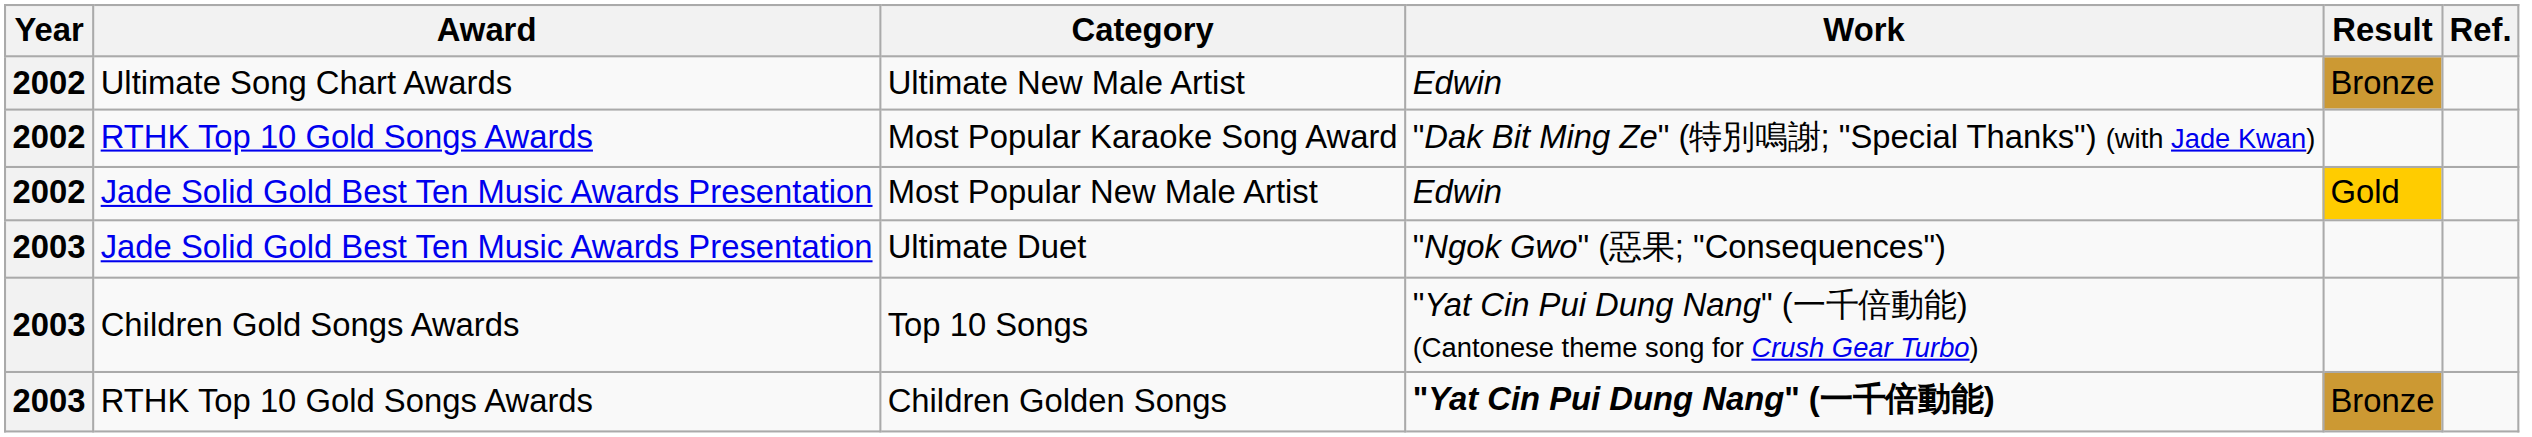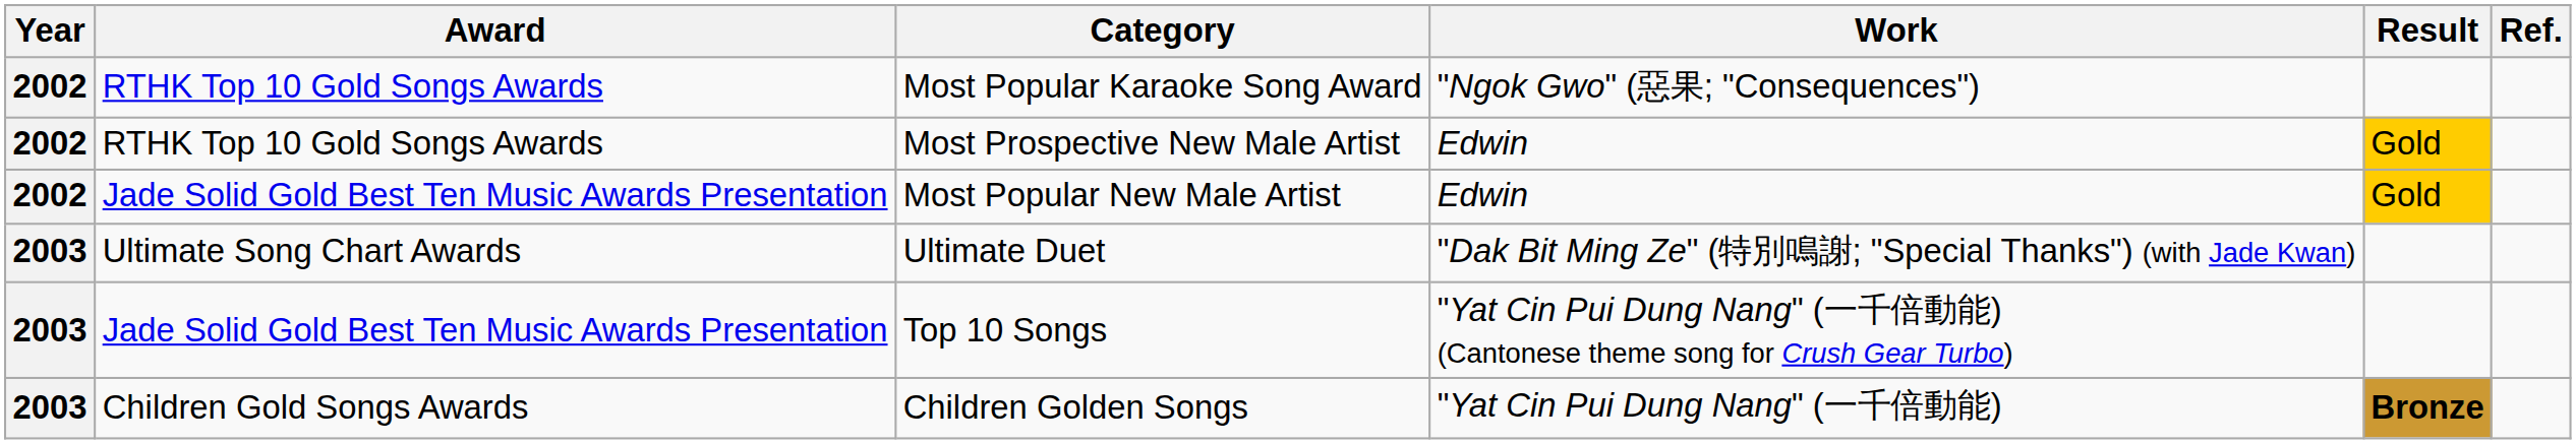 <table class="wikitable plainrowheaders sortable">
 <tr>
 <th scope="col">Year</th>
 <th scope="col">Award</th>
 <th scope="col">Category</th>
 <th scope="col">Work</th>
 <th scope="col">Result</th>
 <th scope="col">Ref.</th>
 </tr>
 <tr>
 <th scope="row">2002</th>
-<td>Ultimate Song Chart Awards</td>
-<td>Ultimate New Male Artist</td>
-<td><em>Edwin</em></td>
-<td style="background: #CC9933"><div>Bronze</div></td>
+<td><a href='#'>RTHK Top 10 Gold Songs Awards</a></td>
+<td>Most Popular Karaoke Song Award</td>
+<td>"<em>Ngok Gwo</em>" (惡果; "Consequences")</td>
+<td></td>
 <td align="center"></td>
 </tr>
 <tr>
 <th scope="row">2002</th>
-<td><a href='#'>RTHK Top 10 Gold Songs Awards</a></td>
-<td>Most Popular Karaoke Song Award</td>
-<td>"<em>Dak Bit Ming Ze</em>" (特別鳴謝; "Special Thanks") <small>(with <a href='#'>Jade Kwan</a>)</small></td>
-<td></td>
+<td>RTHK Top 10 Gold Songs Awards</td>
+<td>Most Prospective New Male Artist</td>
+<td><em>Edwin</em></td>
+<td style="background: #FFCC00"><div>Gold</div></td>
 <td align="center"></td>
 </tr>
 <tr>
 <th scope="row">2002</th>
 <td><a href='#'>Jade Solid Gold Best Ten Music Awards Presentation</a></td>
 <td>Most Popular New Male Artist</td>
 <td><em>Edwin</em></td>
 <td style="background: #FFCC00"><div>Gold</div></td>
 <td align="center"></td>
 </tr>
 <tr>
 <th scope="row">2003</th>
-<td><a href='#'>Jade Solid Gold Best Ten Music Awards Presentation</a></td>
+<td>Ultimate Song Chart Awards</td>
 <td>Ultimate Duet</td>
-<td>"<em>Ngok Gwo</em>" (惡果; "Consequences")</td>
+<td>"<em>Dak Bit Ming Ze</em>" (特別鳴謝; "Special Thanks") <small>(with <a href='#'>Jade Kwan</a>)</small></td>
 <td></td>
 <td></td>
 </tr>
 <tr>
 <th scope="row">2003</th>
-<td>Children Gold Songs Awards</td>
+<td><a href='#'>Jade Solid Gold Best Ten Music Awards Presentation</a></td>
 <td>Top 10 Songs</td>
 <td>"<em>Yat Cin Pui Dung Nang</em>" (一千倍動能)<br><small>(Cantonese theme song for <em><a href='#'>Crush Gear Turbo</a></em>)</small></td>
 <td></td>
 <td></td>
 </tr>
 <tr>
 <th scope="row">2003</th>
-<td>RTHK Top 10 Gold Songs Awards</td>
+<td>Children Gold Songs Awards</td>
 <td>Children Golden Songs</td>
-<td><strong>"<em>Yat Cin Pui Dung Nang</em>" (一千倍動能)</strong></td>
-<td style="background: #CC9933"><div>Bronze</div></td>
+<td>"<em>Yat Cin Pui Dung Nang</em>" (一千倍動能)</td>
+<td style="background: #CC9933"><strong><div>Bronze</div></strong></td>
 <td></td>
 </tr>
 </table>
